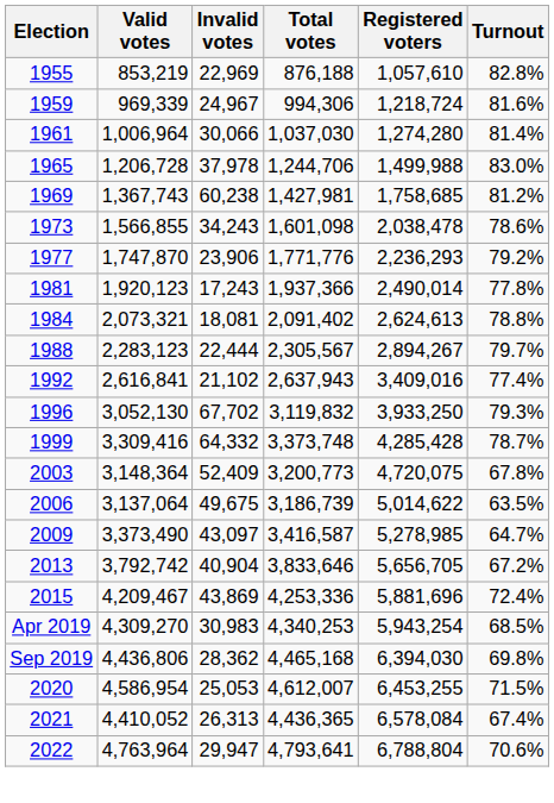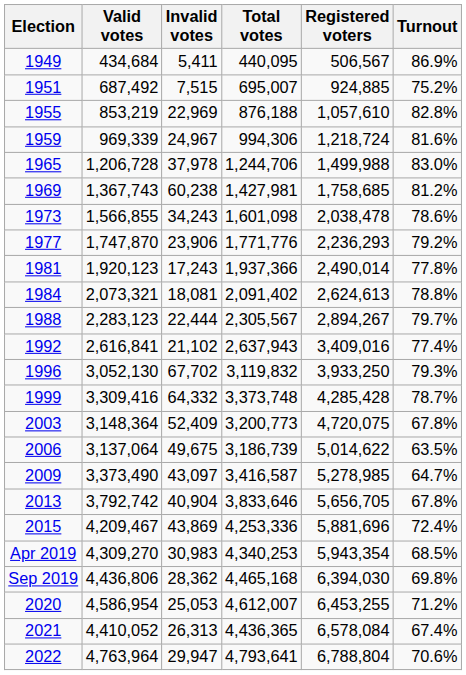 <table class=wikitable style=text-align:right>
 <tr>
 <th>Election</th>
 <th>Valid<br>votes</th>
 <th>Invalid<br>votes</th>
 <th>Total<br>votes</th>
 <th>Registered<br>voters</th>
 <th>Turnout</th>
+</tr>
+<tr>
+<td align=center><a href='#'>1949</a></td>
+<td>434,684</td>
+<td>5,411</td>
+<td>440,095</td>
+<td>506,567</td>
+<td>86.9%</td>
+</tr>
+<tr>
+<td align=center><a href='#'>1951</a></td>
+<td>687,492</td>
+<td>7,515</td>
+<td>695,007</td>
+<td>924,885</td>
+<td>75.2%</td>
 </tr>
 <tr>
 <td align=center><a href='#'>1955</a></td>
 <td>853,219</td>
 <td>22,969</td>
 <td>876,188</td>
 <td>1,057,610</td>
 <td>82.8%</td>
 </tr>
 <tr>
 <td align=center><a href='#'>1959</a></td>
 <td>969,339</td>
 <td>24,967</td>
 <td>994,306</td>
 <td>1,218,724</td>
 <td>81.6%</td>
-</tr>
-<tr>
-<td align=center><a href='#'>1961</a></td>
-<td>1,006,964</td>
-<td>30,066</td>
-<td>1,037,030</td>
-<td>1,274,280</td>
-<td>81.4%</td>
 </tr>
 <tr>
 <td align=center><a href='#'>1965</a></td>
 <td>1,206,728</td>
 <td>37,978</td>
 <td>1,244,706</td>
 <td>1,499,988</td>
 <td>83.0%</td>
 </tr>
 <tr>
 <td align=center><a href='#'>1969</a></td>
 <td>1,367,743</td>
 <td>60,238</td>
 <td>1,427,981</td>
 <td>1,758,685</td>
 <td>81.2%</td>
 </tr>
 <tr>
 <td align=center><a href='#'>1973</a></td>
 <td>1,566,855</td>
 <td>34,243</td>
 <td>1,601,098</td>
 <td>2,038,478</td>
 <td>78.6%</td>
 </tr>
 <tr>
 <td align=center><a href='#'>1977</a></td>
 <td>1,747,870</td>
 <td>23,906</td>
 <td>1,771,776</td>
 <td>2,236,293</td>
 <td>79.2%</td>
 </tr>
 <tr>
 <td align=center><a href='#'>1981</a></td>
 <td>1,920,123</td>
 <td>17,243</td>
 <td>1,937,366</td>
 <td>2,490,014</td>
 <td>77.8%</td>
 </tr>
 <tr>
 <td align=center><a href='#'>1984</a></td>
 <td>2,073,321</td>
 <td>18,081</td>
 <td>2,091,402</td>
 <td>2,624,613</td>
 <td>78.8%</td>
 </tr>
 <tr>
 <td align=center><a href='#'>1988</a></td>
 <td>2,283,123</td>
 <td>22,444</td>
 <td>2,305,567</td>
 <td>2,894,267</td>
 <td>79.7%</td>
 </tr>
 <tr>
 <td align=center><a href='#'>1992</a></td>
 <td>2,616,841</td>
 <td>21,102</td>
 <td>2,637,943</td>
 <td>3,409,016</td>
 <td>77.4%</td>
 </tr>
 <tr>
 <td align=center><a href='#'>1996</a></td>
 <td>3,052,130</td>
 <td>67,702</td>
 <td>3,119,832</td>
 <td>3,933,250</td>
 <td>79.3%</td>
 </tr>
 <tr>
 <td align=center><a href='#'>1999</a></td>
 <td>3,309,416</td>
 <td>64,332</td>
 <td>3,373,748</td>
 <td>4,285,428</td>
 <td>78.7%</td>
 </tr>
 <tr>
 <td align=center><a href='#'>2003</a></td>
 <td>3,148,364</td>
 <td>52,409</td>
 <td>3,200,773</td>
 <td>4,720,075</td>
 <td>67.8%</td>
 </tr>
 <tr>
 <td align=center><a href='#'>2006</a></td>
 <td>3,137,064</td>
 <td>49,675</td>
 <td>3,186,739</td>
 <td>5,014,622</td>
 <td>63.5%</td>
 </tr>
 <tr>
 <td align=center><a href='#'>2009</a></td>
 <td>3,373,490</td>
 <td>43,097</td>
 <td>3,416,587</td>
 <td>5,278,985</td>
 <td>64.7%</td>
 </tr>
 <tr>
 <td align=center><a href='#'>2013</a></td>
 <td>3,792,742</td>
 <td>40,904</td>
 <td>3,833,646</td>
 <td>5,656,705</td>
-<td>67.2%</td>
+<td>67.8%</td>
 </tr>
 <tr>
 <td align=center><a href='#'>2015</a></td>
 <td>4,209,467</td>
 <td>43,869</td>
 <td>4,253,336</td>
 <td>5,881,696</td>
 <td>72.4%</td>
 </tr>
 <tr>
 <td align=center><a href='#'>Apr 2019</a></td>
 <td>4,309,270</td>
 <td>30,983</td>
 <td>4,340,253</td>
-<td>5,943,254</td>
+<td>5,943,354</td>
 <td>68.5%</td>
 </tr>
 <tr>
 <td align=center><a href='#'>Sep 2019</a></td>
 <td>4,436,806</td>
 <td>28,362</td>
 <td>4,465,168</td>
 <td>6,394,030</td>
 <td>69.8%</td>
 </tr>
 <tr>
 <td align=center><a href='#'>2020</a></td>
 <td>4,586,954</td>
 <td>25,053</td>
 <td>4,612,007</td>
 <td>6,453,255</td>
-<td>71.5%</td>
+<td>71.2%</td>
 </tr>
 <tr>
 <td align=center><a href='#'>2021</a></td>
 <td>4,410,052</td>
 <td>26,313</td>
 <td>4,436,365</td>
 <td>6,578,084</td>
 <td>67.4%</td>
 </tr>
 <tr>
 <td align=center><a href='#'>2022</a></td>
 <td>4,763,964</td>
 <td>29,947</td>
 <td>4,793,641</td>
 <td>6,788,804</td>
 <td>70.6%</td>
 </tr>
 </table>
